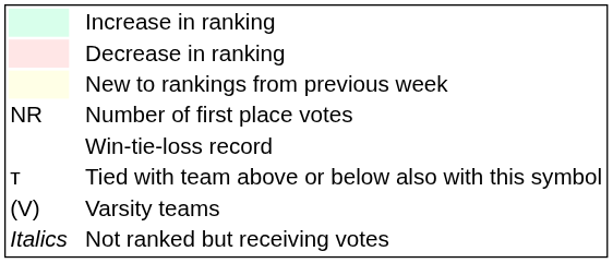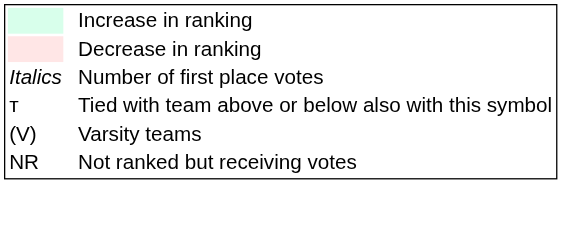 <table style="border:1px solid black;">
 <tr>
 <td style="background:#D8FFEB; width:20px;"></td>
 <td> </td>
 <td>Increase in ranking</td>
 </tr>
 <tr>
 <td style="background:#FFE6E6; width:20px;"></td>
 <td> </td>
 <td>Decrease in ranking</td>
 </tr>
 <tr>
-<td style="background:#FFFFE6; width:20px;"></td>
-<td> </td>
-<td>New to rankings from previous week</td>
-</tr>
-<tr>
-<td>NR</td>
+<td><em>Italics</em></td>
 <td> </td>
 <td>Number of first place votes</td>
-</tr>
-<tr>
-<td></td>
-<td> </td>
-<td>Win-tie-loss record</td>
 </tr>
 <tr>
 <td>т</td>
 <td></td>
 <td>Tied with team above or below also with this symbol</td>
 </tr>
 <tr>
 <td>(V)</td>
 <td></td>
 <td>Varsity teams</td>
 </tr>
 <tr>
-<td><em>Italics</em></td>
+<td>NR</td>
 <td></td>
 <td>Not ranked but receiving votes</td>
 </tr>
 </table>
